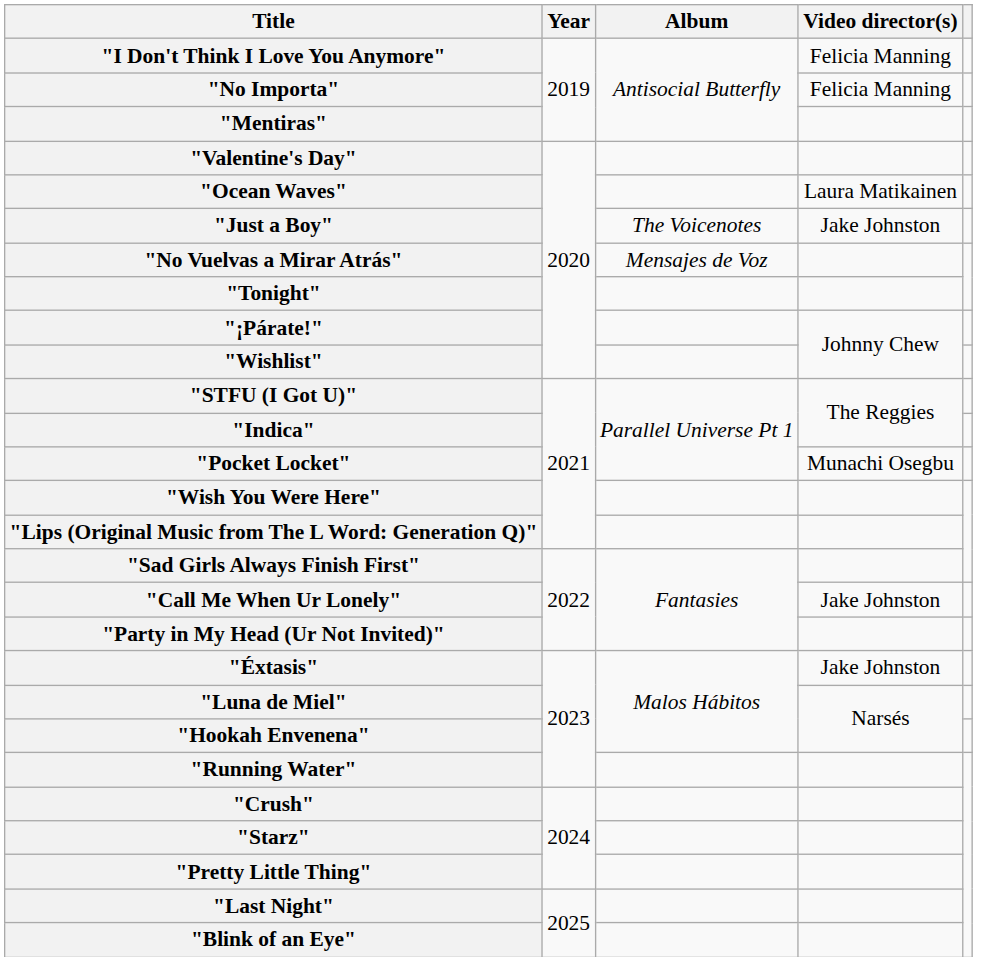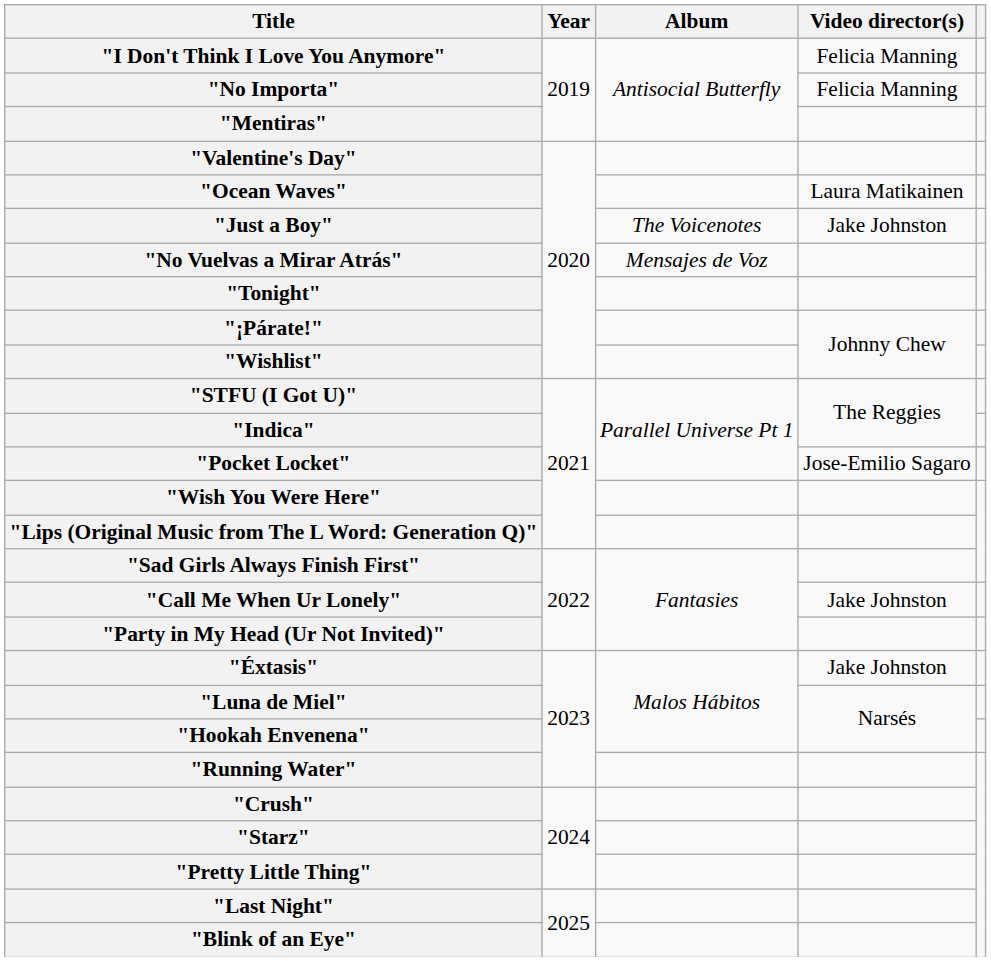 <table class="wikitable plainrowheaders" style="text-align:center;">
 <tr>
 <th scope="col">Title</th>
 <th scope="col">Year</th>
 <th scope="col">Album</th>
 <th scope="col">Video director(s)</th>
 <th></th>
 </tr>
 <tr>
 <th scope="row">"I Don't Think I Love You Anymore"</th>
 <td rowspan=3>2019</td>
 <td rowspan=3><em>Antisocial Butterfly</em></td>
 <td>Felicia Manning</td>
 <td></td>
 </tr>
 <tr>
 <th scope="row">"No Importa"</th>
 <td>Felicia Manning</td>
 <td></td>
 </tr>
 <tr>
 <th scope="row">"Mentiras"</th>
 <td></td>
 <td></td>
 </tr>
 <tr>
 <th scope="row">"Valentine's Day"</th>
 <td rowspan=7>2020</td>
 <td></td>
 <td></td>
 <td></td>
 </tr>
 <tr>
 <th scope="row">"Ocean Waves"</th>
 <td></td>
 <td>Laura Matikainen</td>
 <td></td>
 </tr>
 <tr>
 <th scope="row">"Just a Boy"</th>
 <td><em>The Voicenotes</em></td>
 <td>Jake Johnston</td>
 <td></td>
 </tr>
 <tr>
 <th scope="row">"No Vuelvas a Mirar Atrás"</th>
 <td><em>Mensajes de Voz</em></td>
 <td></td>
 <td rowspan=2></td>
 </tr>
 <tr>
 <th scope="row">"Tonight"</th>
 <td></td>
 <td></td>
 </tr>
 <tr>
 <th scope="row">"¡Párate!"</th>
 <td></td>
 <td rowspan=2>Johnny Chew</td>
 <td></td>
 </tr>
 <tr>
 <th scope="row">"Wishlist"</th>
 <td></td>
 <td></td>
 </tr>
 <tr>
 <th scope="row">"STFU (I Got U)"</th>
 <td rowspan=5>2021</td>
 <td rowspan=3><em>Parallel Universe Pt 1</em></td>
 <td rowspan=2>The Reggies</td>
 <td></td>
 </tr>
 <tr>
 <th scope="row">"Indica"</th>
 <td></td>
 </tr>
 <tr>
 <th scope="row">"Pocket Locket"</th>
-<td>Munachi Osegbu</td>
+<td>Jose-Emilio Sagaro</td>
 <td></td>
 </tr>
 <tr>
 <th scope="row">"Wish You Were Here"</th>
 <td></td>
 <td></td>
 <td rowspan=3></td>
 </tr>
 <tr>
 <th scope="row">"Lips (Original Music from The L Word: Generation Q)"</th>
 <td></td>
 <td></td>
 </tr>
 <tr>
 <th scope="row">"Sad Girls Always Finish First"</th>
 <td rowspan=3>2022</td>
 <td rowspan=3><em>Fantasies</em></td>
 <td></td>
 </tr>
 <tr>
 <th scope="row">"Call Me When Ur Lonely"</th>
 <td>Jake Johnston</td>
 <td></td>
 </tr>
 <tr>
 <th scope="row">"Party in My Head (Ur Not Invited)"</th>
 <td></td>
 <td></td>
 </tr>
 <tr>
 <th scope="row">"Éxtasis"</th>
 <td rowspan = 4>2023</td>
 <td rowspan = 3><em>Malos Hábitos</em></td>
 <td>Jake Johnston</td>
 <td></td>
 </tr>
 <tr>
 <th scope="row">"Luna de Miel"</th>
 <td rowspan=2>Narsés</td>
 <td></td>
 </tr>
 <tr>
 <th scope="row">"Hookah Envenena"</th>
 <td></td>
 </tr>
 <tr>
 <th scope="row">"Running Water"</th>
 <td></td>
 <td></td>
 <td rowspan=6></td>
 </tr>
 <tr>
 <th scope="row">"Crush"</th>
 <td rowspan=3>2024</td>
 <td></td>
 <td></td>
 </tr>
 <tr>
 <th scope="row">"Starz"</th>
 <td></td>
 <td></td>
 </tr>
 <tr>
 <th scope="row">"Pretty Little Thing"</th>
 <td></td>
 <td></td>
 </tr>
 <tr>
 <th scope="row">"Last Night"</th>
 <td rowspan=2>2025</td>
 <td></td>
 <td></td>
 </tr>
 <tr>
 <th scope="row">"Blink of an Eye"</th>
 <td></td>
 <td></td>
 </tr>
 </table>
